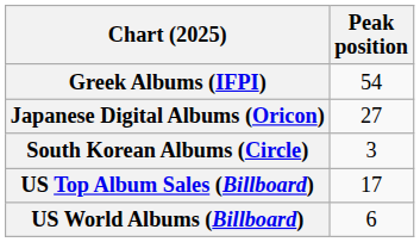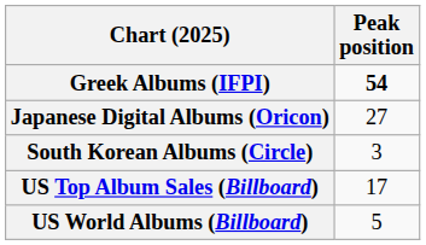 <table class="wikitable sortable plainrowheaders" style="text-align:center">
 <tr>
 <th scope="col">Chart (2025)</th>
 <th scope="col">Peak<br>position</th>
 </tr>
 <tr>
 <th scope="row">Greek Albums (<a href='#'>IFPI</a>)</th>
-<td>54</td>
+<td><strong>54</strong></td>
 </tr>
 <tr>
 <th scope="row">Japanese Digital Albums (<a href='#'>Oricon</a>)</th>
 <td>27</td>
 </tr>
 <tr>
 <th scope="row">South Korean Albums (<a href='#'>Circle</a>)</th>
 <td>3</td>
 </tr>
 <tr>
 <th scope="row">US <a href='#'>Top Album Sales</a> (<em><a href='#'>Billboard</a></em>)</th>
 <td>17</td>
 </tr>
 <tr>
 <th scope="row">US World Albums (<a href='#'><em>Billboard</em></a>)</th>
-<td>6</td>
+<td>5</td>
 </tr>
 </table>
